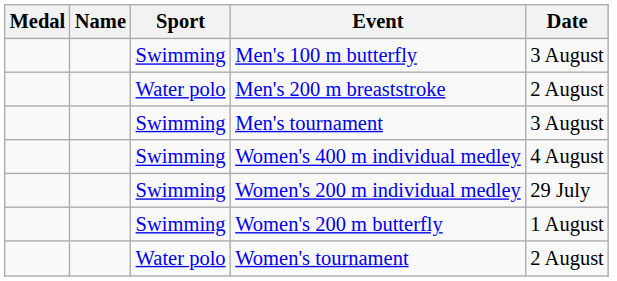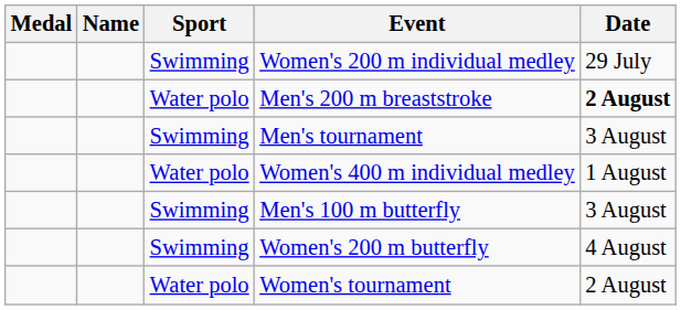 <table class="wikitable sortable" style="font-size:95%">
 <tr>
 <th>Medal</th>
 <th>Name</th>
 <th>Sport</th>
 <th>Event</th>
 <th>Date</th>
 </tr>
 <tr>
 <td></td>
 <td></td>
 <td><a href='#'>Swimming</a></td>
-<td><a href='#'>Men's 100 m butterfly</a></td>
-<td>3 August</td>
+<td><a href='#'>Women's 200 m individual medley</a></td>
+<td>29 July</td>
 </tr>
 <tr>
 <td></td>
 <td></td>
 <td><a href='#'>Water polo</a></td>
 <td><a href='#'>Men's 200 m breaststroke</a></td>
-<td>2 August</td>
+<td><strong>2 August</strong></td>
 </tr>
 <tr>
 <td></td>
 <td><br></td>
 <td><a href='#'>Swimming</a></td>
 <td><a href='#'>Men's tournament</a></td>
 <td>3 August</td>
 </tr>
 <tr>
 <td></td>
 <td></td>
-<td><a href='#'>Swimming</a></td>
+<td><a href='#'>Water polo</a></td>
 <td><a href='#'>Women's 400 m individual medley</a></td>
-<td>4 August</td>
+<td>1 August</td>
 </tr>
 <tr>
 <td></td>
 <td></td>
 <td><a href='#'>Swimming</a></td>
-<td><a href='#'>Women's 200 m individual medley</a></td>
-<td>29 July</td>
+<td><a href='#'>Men's 100 m butterfly</a></td>
+<td>3 August</td>
 </tr>
 <tr>
 <td></td>
 <td></td>
 <td><a href='#'>Swimming</a></td>
 <td><a href='#'>Women's 200 m butterfly</a></td>
-<td>1 August</td>
+<td>4 August</td>
 </tr>
 <tr>
 <td></td>
 <td><br></td>
 <td><a href='#'>Water polo</a></td>
 <td><a href='#'>Women's tournament</a></td>
 <td>2 August</td>
 </tr>
 </table>
